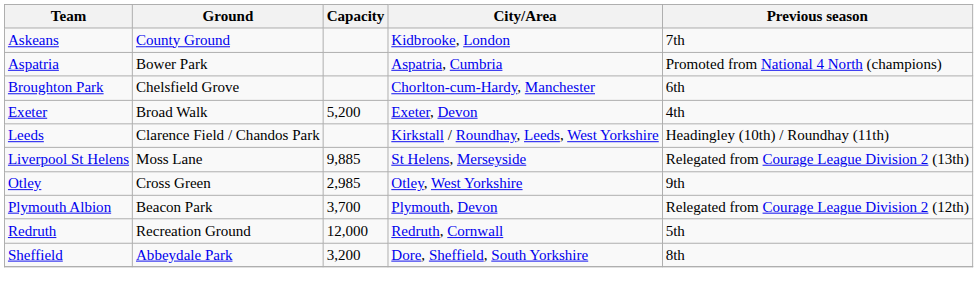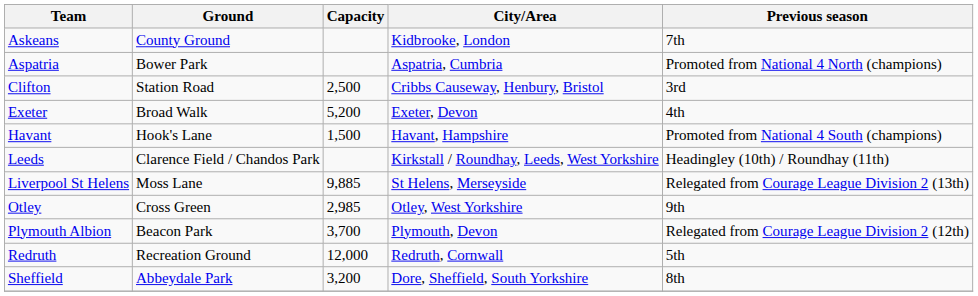 <table class="wikitable sortable">
 <tr>
 <th>Team</th>
 <th>Ground</th>
 <th>Capacity</th>
 <th>City/Area</th>
 <th>Previous season</th>
 </tr>
 <tr>
 <td><a href='#'>Askeans</a></td>
 <td><a href='#'>County Ground</a></td>
 <td></td>
 <td><a href='#'>Kidbrooke</a>, <a href='#'>London</a></td>
 <td>7th</td>
 </tr>
 <tr>
 <td><a href='#'>Aspatria</a></td>
 <td>Bower Park</td>
 <td></td>
 <td><a href='#'>Aspatria</a>, <a href='#'>Cumbria</a></td>
 <td>Promoted from <a href='#'>National 4 North</a> (champions)</td>
 </tr>
 <tr>
-<td><a href='#'>Broughton Park</a></td>
-<td>Chelsfield Grove</td>
-<td></td>
-<td><a href='#'>Chorlton-cum-Hardy</a>, <a href='#'>Manchester</a></td>
-<td>6th</td>
+<td><a href='#'>Clifton</a></td>
+<td>Station Road</td>
+<td>2,500</td>
+<td><a href='#'>Cribbs Causeway</a>, <a href='#'>Henbury</a>, <a href='#'>Bristol</a></td>
+<td>3rd</td>
 </tr>
 <tr>
 <td><a href='#'>Exeter</a></td>
 <td>Broad Walk</td>
 <td>5,200</td>
 <td><a href='#'>Exeter</a>, <a href='#'>Devon</a></td>
 <td>4th</td>
+</tr>
+<tr>
+<td><a href='#'>Havant</a></td>
+<td>Hook's Lane</td>
+<td>1,500</td>
+<td><a href='#'>Havant</a>, <a href='#'>Hampshire</a></td>
+<td>Promoted from <a href='#'>National 4 South</a> (champions)</td>
 </tr>
 <tr>
 <td><a href='#'>Leeds</a></td>
 <td>Clarence Field / Chandos Park</td>
 <td></td>
 <td><a href='#'>Kirkstall</a> / <a href='#'>Roundhay</a>, <a href='#'>Leeds</a>, <a href='#'>West Yorkshire</a></td>
 <td>Headingley (10th) / Roundhay (11th)</td>
 </tr>
 <tr>
 <td><a href='#'>Liverpool St Helens</a></td>
 <td>Moss Lane</td>
 <td>9,885</td>
 <td><a href='#'>St Helens</a>, <a href='#'>Merseyside</a></td>
 <td>Relegated from <a href='#'>Courage League Division 2</a> (13th)</td>
 </tr>
 <tr>
 <td><a href='#'>Otley</a></td>
 <td>Cross Green</td>
 <td>2,985</td>
 <td><a href='#'>Otley</a>, <a href='#'>West Yorkshire</a></td>
 <td>9th</td>
 </tr>
 <tr>
 <td><a href='#'>Plymouth Albion</a></td>
 <td>Beacon Park</td>
 <td>3,700</td>
 <td><a href='#'>Plymouth</a>, <a href='#'>Devon</a></td>
 <td>Relegated from <a href='#'>Courage League Division 2</a> (12th)</td>
 </tr>
 <tr>
 <td><a href='#'>Redruth</a></td>
 <td>Recreation Ground</td>
 <td>12,000</td>
 <td><a href='#'>Redruth</a>, <a href='#'>Cornwall</a></td>
 <td>5th</td>
 </tr>
 <tr>
 <td><a href='#'>Sheffield</a></td>
 <td><a href='#'>Abbeydale Park</a></td>
 <td>3,200</td>
 <td><a href='#'>Dore</a>, <a href='#'>Sheffield</a>, <a href='#'>South Yorkshire</a></td>
 <td>8th</td>
 </tr>
 <tr>
 </tr>
 </table>
